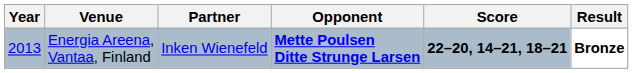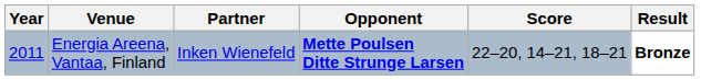 <table class="sortable wikitable" style="font-size: 90%;">
 <tr>
 <th>Year</th>
 <th>Venue</th>
 <th>Partner</th>
 <th>Opponent</th>
 <th>Score</th>
 <th>Result</th>
 </tr>
 <tr style="background:#AABBCC">
-<td align="center"><a href='#'>2013</a></td>
+<td align="center"><a href='#'>2011</a></td>
 <td align="left"><a href='#'>Energia Areena</a>,<br><a href='#'>Vantaa</a>, Finland</td>
 <td align="left"> <a href='#'>Inken Wienefeld</a></td>
 <td align="left"><strong> <a href='#'>Mette Poulsen</a><br> <a href='#'>Ditte Strunge Larsen</a></strong></td>
-<td align="left"><strong>22–20, 14–21, 18–21</strong></td>
+<td align="left">22–20, 14–21, 18–21</td>
 <td style="text-align:left; background:white"> <strong>Bronze</strong></td>
 </tr>
 </table>
